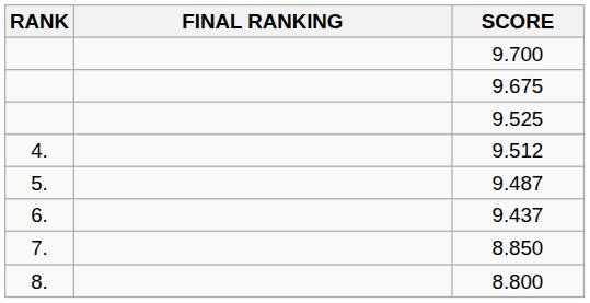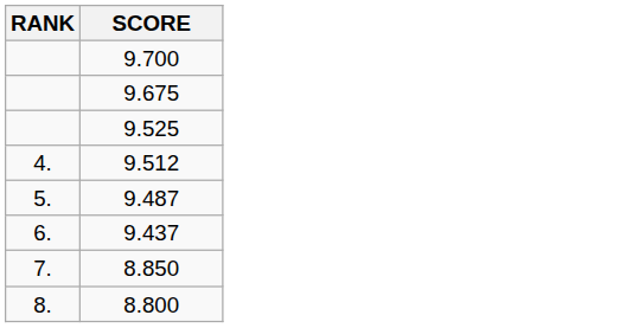 <table class="wikitable" style="font-size:95%;">
 <tr>
 <th>RANK</th>
-<th align="left" style="width: 18em">FINAL RANKING</th>
 <th align="center" style="width: 6em">SCORE</th>
 </tr>
 <tr>
 <td align="center"></td>
-<td></td>
 <td align="center">9.700</td>
 </tr>
 <tr>
 <td align="center"></td>
-<td></td>
 <td align="center">9.675</td>
 </tr>
 <tr>
 <td align="center"></td>
-<td></td>
 <td align="center">9.525</td>
 </tr>
 <tr>
 <td align="center">4.</td>
-<td></td>
 <td align="center">9.512</td>
 </tr>
 <tr>
 <td align="center">5.</td>
-<td></td>
 <td align="center">9.487</td>
 </tr>
 <tr>
 <td align="center">6.</td>
-<td></td>
 <td align="center">9.437</td>
 </tr>
 <tr>
 <td align="center">7.</td>
-<td></td>
 <td align="center">8.850</td>
 </tr>
 <tr>
 <td align="center">8.</td>
-<td></td>
 <td align="center">8.800</td>
 </tr>
 </table>
